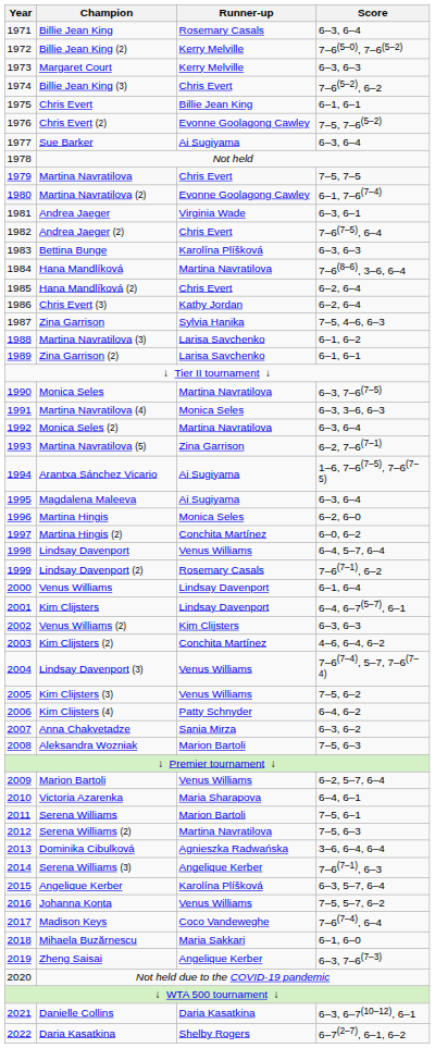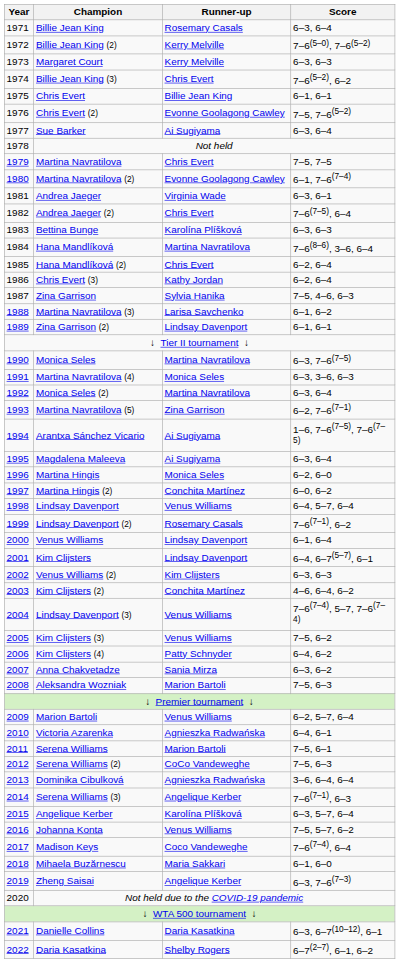 <table class="wikitable">
 <tr>
 <th style="width:40px">Year</th>
 <th style="width:200px">Champion</th>
 <th style="width:200px">Runner-up</th>
 <th style="width:160px" class="unsortable">Score</th>
 </tr>
 <tr>
 <td>1971</td>
 <td> <a href='#'>Billie Jean King</a></td>
 <td> <a href='#'>Rosemary Casals</a></td>
 <td>6–3, 6–4</td>
 </tr>
 <tr>
 <td>1972</td>
 <td> <a href='#'>Billie Jean King</a> <small> (2) </small></td>
 <td> <a href='#'>Kerry Melville</a></td>
 <td>7–6<sup>(5–0)</sup>, 7–6<sup>(5–2)</sup></td>
 </tr>
 <tr>
 <td>1973</td>
 <td> <a href='#'>Margaret Court</a></td>
 <td> <a href='#'>Kerry Melville</a></td>
 <td>6–3, 6–3</td>
 </tr>
 <tr>
 <td>1974</td>
 <td> <a href='#'>Billie Jean King</a> <small> (3) </small></td>
 <td> <a href='#'>Chris Evert</a></td>
 <td>7–6<sup>(5–2)</sup>, 6–2</td>
 </tr>
 <tr>
 <td>1975</td>
 <td> <a href='#'>Chris Evert</a></td>
 <td> <a href='#'>Billie Jean King</a></td>
 <td>6–1, 6–1</td>
 </tr>
 <tr>
 <td>1976</td>
 <td> <a href='#'>Chris Evert</a> <small> (2) </small></td>
 <td> <a href='#'>Evonne Goolagong Cawley</a></td>
 <td>7–5, 7–6<sup>(5–2)</sup></td>
 </tr>
 <tr>
 <td>1977</td>
 <td> <a href='#'>Sue Barker</a></td>
 <td> <a href='#'>Ai Sugiyama</a></td>
 <td>6–3, 6–4</td>
 </tr>
 <tr>
 <td>1978</td>
 <td colspan="3" align="center"><em>Not held</em></td>
 </tr>
 <tr>
 <td><a href='#'>1979</a></td>
 <td> <a href='#'>Martina Navratilova</a></td>
 <td> <a href='#'>Chris Evert</a></td>
 <td>7–5, 7–5</td>
 </tr>
 <tr>
 <td><a href='#'>1980</a></td>
 <td> <a href='#'>Martina Navratilova</a> <small> (2) </small></td>
 <td> <a href='#'>Evonne Goolagong Cawley</a></td>
 <td>6–1, 7–6<sup>(7–4)</sup></td>
 </tr>
 <tr>
 <td>1981</td>
 <td> <a href='#'>Andrea Jaeger</a></td>
 <td> <a href='#'>Virginia Wade</a></td>
 <td>6–3, 6–1</td>
 </tr>
 <tr>
 <td>1982</td>
 <td> <a href='#'>Andrea Jaeger</a> <small> (2) </small></td>
 <td> <a href='#'>Chris Evert</a></td>
 <td>7–6<sup>(7–5)</sup>, 6–4</td>
 </tr>
 <tr>
 <td>1983</td>
 <td> <a href='#'>Bettina Bunge</a></td>
 <td> <a href='#'>Karolína Plíšková</a></td>
 <td>6–3, 6–3</td>
 </tr>
 <tr>
 <td>1984</td>
 <td> <a href='#'>Hana Mandlíková</a></td>
 <td> <a href='#'>Martina Navratilova</a></td>
 <td>7–6<sup>(8–6)</sup>, 3–6, 6–4</td>
 </tr>
 <tr>
 <td>1985</td>
 <td> <a href='#'>Hana Mandlíková</a> <small> (2) </small></td>
 <td> <a href='#'>Chris Evert</a></td>
 <td>6–2, 6–4</td>
 </tr>
 <tr>
 <td>1986</td>
 <td> <a href='#'>Chris Evert</a> <small> (3) </small></td>
 <td> <a href='#'>Kathy Jordan</a></td>
 <td>6–2, 6–4</td>
 </tr>
 <tr>
 <td>1987</td>
 <td> <a href='#'>Zina Garrison</a></td>
 <td> <a href='#'>Sylvia Hanika</a></td>
 <td>7–5, 4–6, 6–3</td>
 </tr>
 <tr>
 <td><a href='#'>1988</a></td>
 <td> <a href='#'>Martina Navratilova</a> <small> (3) </small></td>
 <td> <a href='#'>Larisa Savchenko</a></td>
 <td>6–1, 6–2</td>
 </tr>
 <tr>
 <td><a href='#'>1989</a></td>
 <td> <a href='#'>Zina Garrison</a> <small> (2) </small></td>
-<td> <a href='#'>Larisa Savchenko</a></td>
+<td> <a href='#'>Lindsay Davenport</a></td>
 <td>6–1, 6–1</td>
 </tr>
 <tr>
 <td colspan="4" align="center">↓  <a href='#'>Tier II tournament</a>  ↓</td>
 </tr>
 <tr>
 <td><a href='#'>1990</a></td>
 <td> <a href='#'>Monica Seles</a></td>
 <td> <a href='#'>Martina Navratilova</a></td>
 <td>6–3, 7–6<sup>(7–5)</sup></td>
 </tr>
 <tr>
 <td><a href='#'>1991</a></td>
 <td> <a href='#'>Martina Navratilova</a> <small> (4) </small></td>
 <td> <a href='#'>Monica Seles</a></td>
 <td>6–3, 3–6, 6–3</td>
 </tr>
 <tr>
 <td><a href='#'>1992</a></td>
 <td> <a href='#'>Monica Seles</a> <small> (2) </small></td>
 <td> <a href='#'>Martina Navratilova</a></td>
 <td>6–3, 6–4</td>
 </tr>
 <tr>
 <td><a href='#'>1993</a></td>
 <td> <a href='#'>Martina Navratilova</a> <small> (5) </small></td>
 <td> <a href='#'>Zina Garrison</a></td>
 <td>6–2, 7–6<sup>(7–1)</sup></td>
 </tr>
 <tr>
 <td><a href='#'>1994</a></td>
 <td> <a href='#'>Arantxa Sánchez Vicario</a></td>
 <td> <a href='#'>Ai Sugiyama</a></td>
 <td>1–6, 7–6<sup>(7–5)</sup>, 7–6<sup>(7–5)</sup></td>
 </tr>
 <tr>
 <td><a href='#'>1995</a></td>
 <td> <a href='#'>Magdalena Maleeva</a></td>
 <td> <a href='#'>Ai Sugiyama</a></td>
 <td>6–3, 6–4</td>
 </tr>
 <tr>
 <td><a href='#'>1996</a></td>
 <td> <a href='#'>Martina Hingis</a></td>
 <td> <a href='#'>Monica Seles</a></td>
 <td>6–2, 6–0</td>
 </tr>
 <tr>
 <td><a href='#'>1997</a></td>
 <td> <a href='#'>Martina Hingis</a>  <small> (2) </small></td>
 <td> <a href='#'>Conchita Martínez</a></td>
 <td>6–0, 6–2</td>
 </tr>
 <tr>
 <td><a href='#'>1998</a></td>
 <td> <a href='#'>Lindsay Davenport</a></td>
 <td> <a href='#'>Venus Williams</a></td>
 <td>6–4, 5–7, 6–4</td>
 </tr>
 <tr>
 <td><a href='#'>1999</a></td>
 <td> <a href='#'>Lindsay Davenport</a> <small> (2) </small></td>
 <td> <a href='#'>Rosemary Casals</a></td>
 <td>7–6<sup>(7–1)</sup>, 6–2</td>
 </tr>
 <tr>
 <td><a href='#'>2000</a></td>
 <td> <a href='#'>Venus Williams</a></td>
 <td> <a href='#'>Lindsay Davenport</a></td>
 <td>6–1, 6–4</td>
 </tr>
 <tr>
 <td><a href='#'>2001</a></td>
 <td> <a href='#'>Kim Clijsters</a></td>
 <td> <a href='#'>Lindsay Davenport</a></td>
 <td>6–4, 6–7<sup>(5–7)</sup>, 6–1</td>
 </tr>
 <tr>
 <td><a href='#'>2002</a></td>
 <td> <a href='#'>Venus Williams</a> <small> (2) </small></td>
 <td> <a href='#'>Kim Clijsters</a></td>
 <td>6–3, 6–3</td>
 </tr>
 <tr>
 <td><a href='#'>2003</a></td>
 <td> <a href='#'>Kim Clijsters</a> <small> (2) </small></td>
 <td> <a href='#'>Conchita Martínez</a></td>
 <td>4–6, 6–4, 6–2</td>
 </tr>
 <tr>
 <td><a href='#'>2004</a></td>
 <td> <a href='#'>Lindsay Davenport</a> <small> (3) </small></td>
 <td> <a href='#'>Venus Williams</a></td>
 <td>7–6<sup>(7–4)</sup>, 5–7, 7–6<sup>(7–4)</sup></td>
 </tr>
 <tr>
 <td><a href='#'>2005</a></td>
 <td> <a href='#'>Kim Clijsters</a> <small> (3) </small></td>
 <td> <a href='#'>Venus Williams</a></td>
 <td>7–5, 6–2</td>
 </tr>
 <tr>
 <td><a href='#'>2006</a></td>
 <td> <a href='#'>Kim Clijsters</a> <small> (4) </small></td>
 <td> <a href='#'>Patty Schnyder</a></td>
 <td>6–4, 6–2</td>
 </tr>
 <tr>
 <td><a href='#'>2007</a></td>
 <td> <a href='#'>Anna Chakvetadze</a></td>
 <td> <a href='#'>Sania Mirza</a></td>
 <td>6–3, 6–2</td>
 </tr>
 <tr>
 <td><a href='#'>2008</a></td>
 <td> <a href='#'>Aleksandra Wozniak</a></td>
 <td> <a href='#'>Marion Bartoli</a></td>
 <td>7–5, 6–3</td>
 </tr>
 <tr>
 <td colspan="4" style=background:#D4F1C5 align="center">↓  <a href='#'>Premier tournament</a>  ↓</td>
 </tr>
 <tr>
 <td><a href='#'>2009</a></td>
 <td> <a href='#'>Marion Bartoli</a></td>
 <td> <a href='#'>Venus Williams</a></td>
 <td>6–2, 5–7, 6–4</td>
 </tr>
 <tr>
 <td><a href='#'>2010</a></td>
 <td> <a href='#'>Victoria Azarenka</a></td>
-<td> <a href='#'>Maria Sharapova</a></td>
+<td> <a href='#'>Agnieszka Radwańska</a></td>
 <td>6–4, 6–1</td>
 </tr>
 <tr>
 <td><a href='#'>2011</a></td>
 <td> <a href='#'>Serena Williams</a></td>
 <td> <a href='#'>Marion Bartoli</a></td>
 <td>7–5, 6–1</td>
 </tr>
 <tr>
 <td><a href='#'>2012</a></td>
 <td> <a href='#'>Serena Williams</a>  <small> (2) </small></td>
-<td> <a href='#'>Martina Navratilova</a></td>
+<td> <a href='#'>CoCo Vandeweghe</a></td>
 <td>7–5, 6–3</td>
 </tr>
 <tr>
 <td><a href='#'>2013</a></td>
 <td> <a href='#'>Dominika Cibulková</a></td>
 <td> <a href='#'>Agnieszka Radwańska</a></td>
 <td>3–6, 6–4, 6–4</td>
 </tr>
 <tr>
 <td><a href='#'>2014</a></td>
 <td> <a href='#'>Serena Williams</a>  <small> (3) </small></td>
 <td> <a href='#'>Angelique Kerber</a></td>
 <td>7–6<sup>(7–1)</sup>, 6–3</td>
 </tr>
 <tr>
 <td><a href='#'>2015</a></td>
 <td> <a href='#'>Angelique Kerber</a></td>
 <td> <a href='#'>Karolína Plíšková</a></td>
 <td>6–3, 5–7, 6–4</td>
 </tr>
 <tr>
 <td><a href='#'>2016</a></td>
 <td> <a href='#'>Johanna Konta</a></td>
 <td> <a href='#'>Venus Williams</a></td>
 <td>7–5, 5–7, 6–2</td>
 </tr>
 <tr>
 <td><a href='#'>2017</a></td>
 <td> <a href='#'>Madison Keys</a></td>
 <td> <a href='#'>Coco Vandeweghe</a></td>
 <td>7–6<sup>(7–4)</sup>, 6–4</td>
 </tr>
 <tr>
 <td><a href='#'>2018</a></td>
 <td> <a href='#'>Mihaela Buzărnescu</a></td>
 <td> <a href='#'>Maria Sakkari</a></td>
 <td>6–1, 6–0</td>
 </tr>
 <tr>
 <td><a href='#'>2019</a></td>
 <td> <a href='#'>Zheng Saisai</a></td>
 <td> <a href='#'>Angelique Kerber</a></td>
 <td>6–3, 7–6<sup>(7–3)</sup></td>
 </tr>
 <tr>
 <td>2020</td>
 <td colspan="3" style="text-align:center;"><em>Not held due to the <a href='#'>COVID-19 pandemic</a></em></td>
 </tr>
 <tr>
 <td colspan="4" style=background:#D4F1C5 align="center">↓  <a href='#'>WTA 500 tournament</a>  ↓</td>
 </tr>
 <tr>
 <td><a href='#'>2021</a></td>
 <td> <a href='#'>Danielle Collins</a></td>
 <td> <a href='#'>Daria Kasatkina</a></td>
 <td>6–3, 6–7<sup>(10–12)</sup>, 6–1</td>
 </tr>
 <tr>
 <td><a href='#'>2022</a></td>
 <td><a href='#'>Daria Kasatkina</a></td>
 <td> <a href='#'>Shelby Rogers</a></td>
 <td>6–7<sup>(2–7)</sup>, 6–1, 6–2</td>
 </tr>
 </table>
